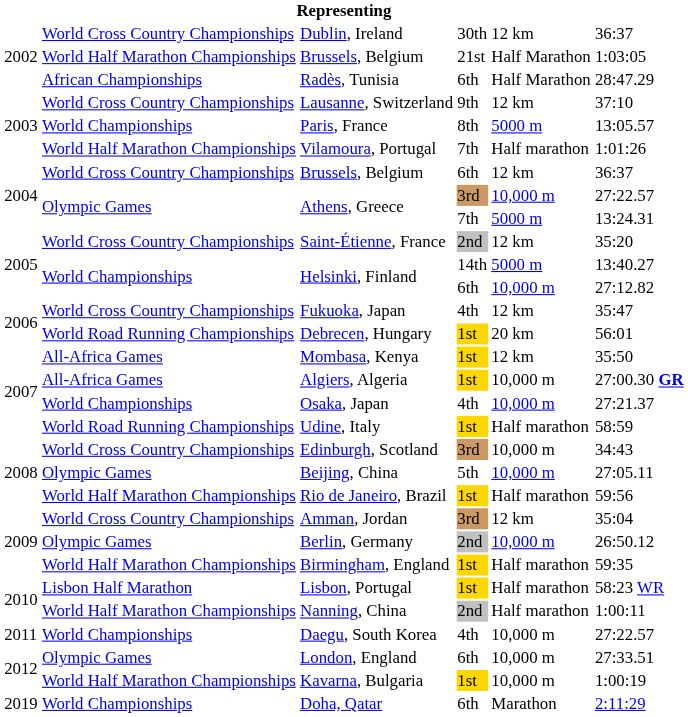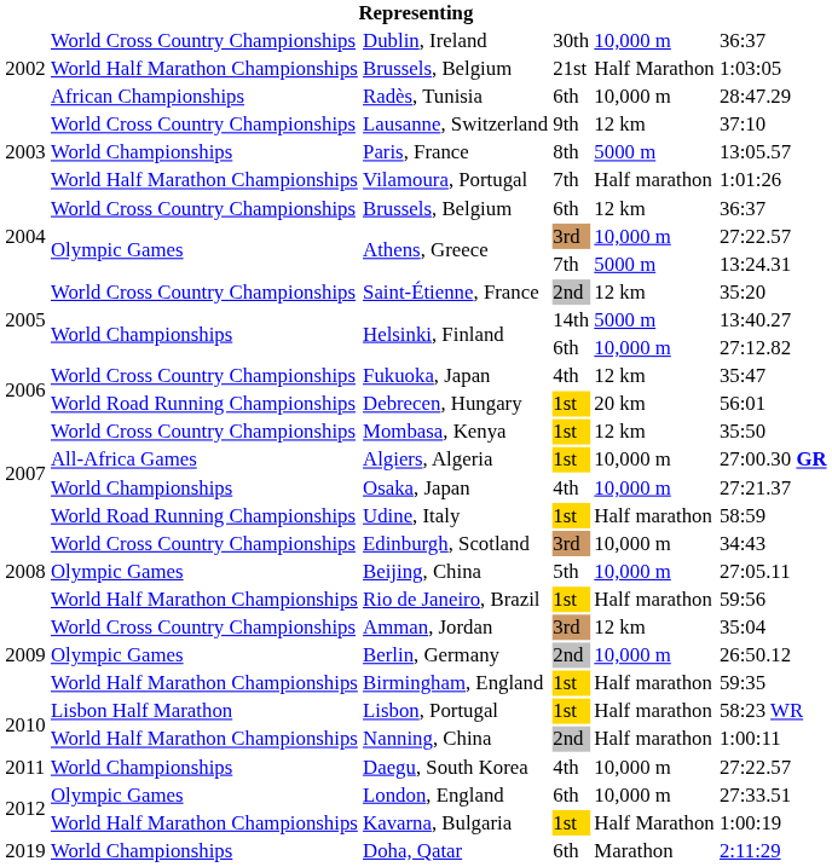 <table>
 <tr>
 <th colspan="6">Representing </th>
 </tr>
 <tr>
 <td rowspan=3>2002</td>
 <td><a href='#'>World Cross Country Championships</a></td>
 <td><a href='#'>Dublin</a>, Ireland</td>
 <td>30th</td>
-<td>12 km</td>
+<td><a href='#'>10,000 m</a></td>
 <td>36:37</td>
 </tr>
 <tr>
 <td><a href='#'>World Half Marathon Championships</a></td>
 <td><a href='#'>Brussels</a>, Belgium</td>
 <td>21st</td>
 <td>Half Marathon</td>
 <td>1:03:05</td>
 </tr>
 <tr>
 <td><a href='#'>African Championships</a></td>
 <td><a href='#'>Radès</a>, Tunisia</td>
 <td>6th</td>
-<td>Half Marathon</td>
+<td>10,000 m</td>
 <td>28:47.29</td>
 </tr>
 <tr>
 <td rowspan=3>2003</td>
 <td><a href='#'>World Cross Country Championships</a></td>
 <td><a href='#'>Lausanne</a>, Switzerland</td>
 <td>9th</td>
 <td>12 km</td>
 <td>37:10</td>
 </tr>
 <tr>
 <td><a href='#'>World Championships</a></td>
 <td><a href='#'>Paris</a>, France</td>
 <td>8th</td>
 <td><a href='#'>5000 m</a></td>
 <td>13:05.57</td>
 </tr>
 <tr>
 <td><a href='#'>World Half Marathon Championships</a></td>
 <td><a href='#'>Vilamoura</a>, Portugal</td>
 <td>7th</td>
 <td>Half marathon</td>
 <td>1:01:26</td>
 </tr>
 <tr>
 <td rowspan=3>2004</td>
 <td><a href='#'>World Cross Country Championships</a></td>
 <td><a href='#'>Brussels</a>, Belgium</td>
 <td>6th</td>
 <td>12 km</td>
 <td>36:37</td>
 </tr>
 <tr>
 <td rowspan=2><a href='#'>Olympic Games</a></td>
 <td rowspan=2><a href='#'>Athens</a>, Greece</td>
 <td style="background:#c96;">3rd</td>
 <td><a href='#'>10,000 m</a></td>
 <td>27:22.57</td>
 </tr>
 <tr>
 <td>7th</td>
 <td><a href='#'>5000 m</a></td>
 <td>13:24.31</td>
 </tr>
 <tr>
 <td rowspan=3>2005</td>
 <td><a href='#'>World Cross Country Championships</a></td>
 <td><a href='#'>Saint-Étienne</a>, France</td>
 <td style="background:silver;">2nd</td>
 <td>12 km</td>
 <td>35:20</td>
 </tr>
 <tr>
 <td rowspan=2><a href='#'>World Championships</a></td>
 <td rowspan=2><a href='#'>Helsinki</a>, Finland</td>
 <td>14th</td>
 <td><a href='#'>5000 m</a></td>
 <td>13:40.27</td>
 </tr>
 <tr>
 <td>6th</td>
 <td><a href='#'>10,000 m</a></td>
 <td>27:12.82</td>
 </tr>
 <tr>
 <td rowspan=2>2006</td>
 <td><a href='#'>World Cross Country Championships</a></td>
 <td><a href='#'>Fukuoka</a>, Japan</td>
 <td>4th</td>
 <td>12 km</td>
 <td>35:47</td>
 </tr>
 <tr>
 <td><a href='#'>World Road Running Championships</a></td>
 <td><a href='#'>Debrecen</a>, Hungary</td>
 <td bgcolor=gold>1st</td>
 <td>20 km</td>
 <td>56:01</td>
 </tr>
 <tr>
 <td rowspan=4>2007</td>
-<td><a href='#'>All-Africa Games</a></td>
+<td><a href='#'>World Cross Country Championships</a></td>
 <td><a href='#'>Mombasa</a>, Kenya</td>
 <td bgcolor=gold>1st</td>
 <td>12 km</td>
 <td>35:50</td>
 </tr>
 <tr>
 <td><a href='#'>All-Africa Games</a></td>
 <td><a href='#'>Algiers</a>, Algeria</td>
 <td bgcolor=gold>1st</td>
 <td>10,000 m</td>
 <td>27:00.30 <strong><a href='#'>GR</a></strong></td>
 </tr>
 <tr>
 <td><a href='#'>World Championships</a></td>
 <td><a href='#'>Osaka</a>, Japan</td>
 <td>4th</td>
 <td><a href='#'>10,000 m</a></td>
 <td>27:21.37</td>
 </tr>
 <tr>
 <td><a href='#'>World Road Running Championships</a></td>
 <td><a href='#'>Udine</a>, Italy</td>
 <td bgcolor=gold>1st</td>
 <td>Half marathon</td>
 <td>58:59</td>
 </tr>
 <tr>
 <td rowspan=3>2008</td>
 <td><a href='#'>World Cross Country Championships</a></td>
 <td><a href='#'>Edinburgh</a>, Scotland</td>
 <td style="background:#c96;">3rd</td>
 <td>10,000 m</td>
 <td>34:43</td>
 </tr>
 <tr>
 <td><a href='#'>Olympic Games</a></td>
 <td><a href='#'>Beijing</a>, China</td>
 <td>5th</td>
 <td><a href='#'>10,000 m</a></td>
 <td>27:05.11</td>
 </tr>
 <tr>
 <td><a href='#'>World Half Marathon Championships</a></td>
 <td><a href='#'>Rio de Janeiro</a>, Brazil</td>
 <td bgcolor=gold>1st</td>
 <td>Half marathon</td>
 <td>59:56</td>
 </tr>
 <tr>
 <td rowspan=3>2009</td>
 <td><a href='#'>World Cross Country Championships</a></td>
 <td><a href='#'>Amman</a>, Jordan</td>
 <td style="background:#c96;">3rd</td>
 <td>12 km</td>
 <td>35:04</td>
 </tr>
 <tr>
 <td><a href='#'>Olympic Games</a></td>
 <td><a href='#'>Berlin</a>, Germany</td>
 <td style="background:silver;">2nd</td>
 <td><a href='#'>10,000 m</a></td>
 <td>26:50.12</td>
 </tr>
 <tr>
 <td><a href='#'>World Half Marathon Championships</a></td>
 <td><a href='#'>Birmingham</a>, England</td>
 <td bgcolor=gold>1st</td>
 <td>Half marathon</td>
 <td>59:35</td>
 </tr>
 <tr>
 <td rowspan=2>2010</td>
 <td><a href='#'>Lisbon Half Marathon</a></td>
 <td><a href='#'>Lisbon</a>, Portugal</td>
 <td bgcolor=gold>1st</td>
 <td>Half marathon</td>
 <td>58:23 <a href='#'>WR</a></td>
 </tr>
 <tr>
 <td><a href='#'>World Half Marathon Championships</a></td>
 <td><a href='#'>Nanning</a>, China</td>
 <td style="background:silver;">2nd</td>
 <td>Half marathon</td>
 <td>1:00:11</td>
 </tr>
 <tr>
 <td>2011</td>
 <td><a href='#'>World Championships</a></td>
 <td><a href='#'>Daegu</a>, South Korea</td>
 <td>4th</td>
 <td>10,000 m</td>
 <td>27:22.57</td>
 </tr>
 <tr>
 <td rowspan=2>2012</td>
 <td><a href='#'>Olympic Games</a></td>
 <td><a href='#'>London</a>, England</td>
 <td>6th</td>
 <td>10,000 m</td>
 <td>27:33.51</td>
 </tr>
 <tr>
 <td><a href='#'>World Half Marathon Championships</a></td>
 <td><a href='#'>Kavarna</a>, Bulgaria</td>
 <td bgcolor=gold>1st</td>
-<td>10,000 m</td>
+<td>Half Marathon</td>
 <td>1:00:19</td>
 </tr>
 <tr>
 <td>2019</td>
 <td><a href='#'>World Championships</a></td>
 <td><a href='#'>Doha, Qatar</a></td>
 <td>6th</td>
 <td>Marathon</td>
 <td><a href='#'>2:11:29</a></td>
 </tr>
 </table>
